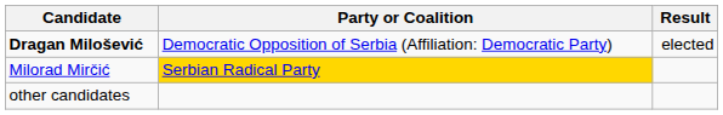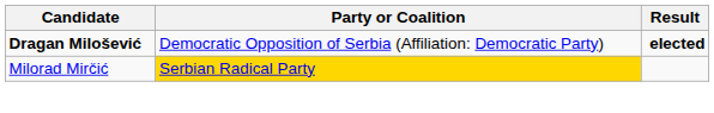 <table style="width:700px;" class="wikitable">
 <tr>
 <th>Candidate</th>
 <th>Party or Coalition</th>
 <th>Result</th>
 </tr>
 <tr>
 <td align="left"><strong>Dragan Milošević</strong></td>
 <td align="left"><a href='#'>Democratic Opposition of Serbia</a> (Affiliation: <a href='#'>Democratic Party</a>)</td>
-<td align="right">elected</td>
+<td align="right"><strong>elected</strong></td>
 </tr>
 <tr>
 <td align="left"><a href='#'>Milorad Mirčić</a></td>
 <td align="left" style="background: gold;"><a href='#'>Serbian Radical Party</a></td>
 <td align="right"></td>
 </tr>
-<tr>
-<td align="left">other candidates</td>
-<td align="left"></td>
-<td align="right"></td>
-</tr>
 </table>
